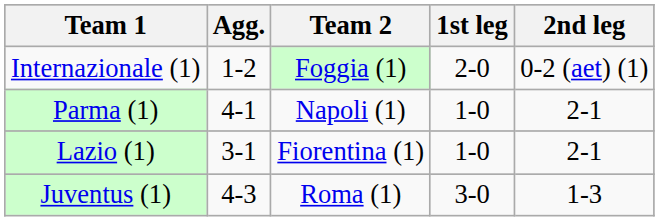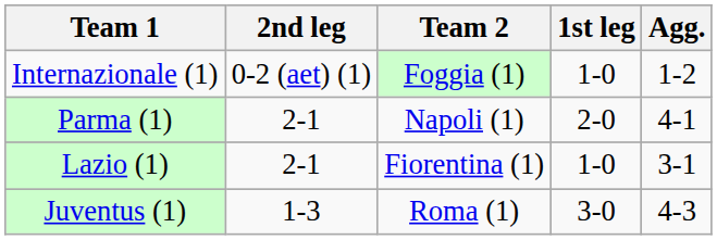 <table class="wikitable" style="text-align: center">
 <tr>
 <th>Team 1</th>
-<th>Agg.</th>
+<th>2nd leg</th>
 <th>Team 2</th>
 <th>1st leg</th>
-<th>2nd leg</th>
+<th>Agg.</th>
 </tr>
 <tr>
 <td><a href='#'>Internazionale</a> (1)</td>
+<td>0-2 (<a href='#'>aet</a>) (1)</td>
+<td bgcolor="ccffcc"><a href='#'>Foggia</a> (1)</td>
+<td>1-0</td>
 <td>1-2</td>
-<td bgcolor="ccffcc"><a href='#'>Foggia</a> (1)</td>
-<td>2-0</td>
-<td>0-2 (<a href='#'>aet</a>) (1)</td>
 </tr>
 <tr>
 <td bgcolor="ccffcc"><a href='#'>Parma</a> (1)</td>
+<td>2-1</td>
+<td><a href='#'>Napoli</a> (1)</td>
+<td>2-0</td>
 <td>4-1</td>
-<td><a href='#'>Napoli</a> (1)</td>
-<td>1-0</td>
-<td>2-1</td>
 </tr>
 <tr>
 <td bgcolor="ccffcc"><a href='#'>Lazio</a> (1)</td>
-<td>3-1</td>
+<td>2-1</td>
 <td><a href='#'>Fiorentina</a> (1)</td>
 <td>1-0</td>
-<td>2-1</td>
+<td>3-1</td>
 </tr>
 <tr>
 <td bgcolor="ccffcc"><a href='#'>Juventus</a> (1)</td>
-<td>4-3</td>
+<td>1-3</td>
 <td><a href='#'>Roma</a> (1)</td>
 <td>3-0</td>
-<td>1-3</td>
+<td>4-3</td>
 </tr>
 </table>
